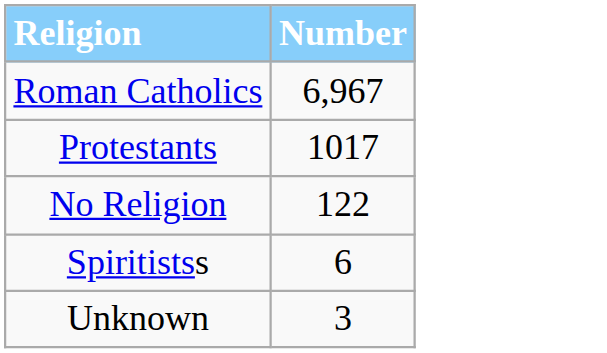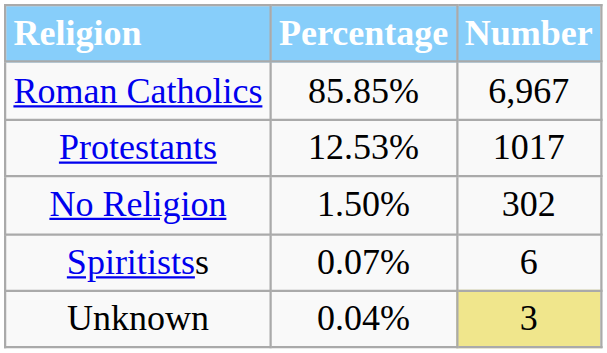 <table class="wikitable">
 <tr style="background:#87CEFA; color:white">
 <td><strong>Religion </strong></td>
+<td><strong>Percentage</strong></td>
 <td><strong>Number</strong></td>
 </tr>
 <tr align="center">
 <td><a href='#'>Roman Catholics</a></td>
+<td>85.85%</td>
 <td>6,967</td>
 </tr>
 <tr align="center">
 <td><a href='#'>Protestants</a></td>
+<td>12.53%</td>
 <td>1017</td>
 </tr>
 <tr align="center">
 <td><a href='#'>No Religion</a></td>
-<td>122</td>
+<td>1.50%</td>
+<td>302</td>
 </tr>
 <tr align="center">
 <td><a href='#'>Spiritists</a>s</td>
+<td>0.07%</td>
 <td>6</td>
 </tr>
 <tr align="center">
 <td>Unknown</td>
-<td>3</td>
+<td>0.04%</td>
+<td style="background: khaki;">3</td>
 </tr>
 </table>
